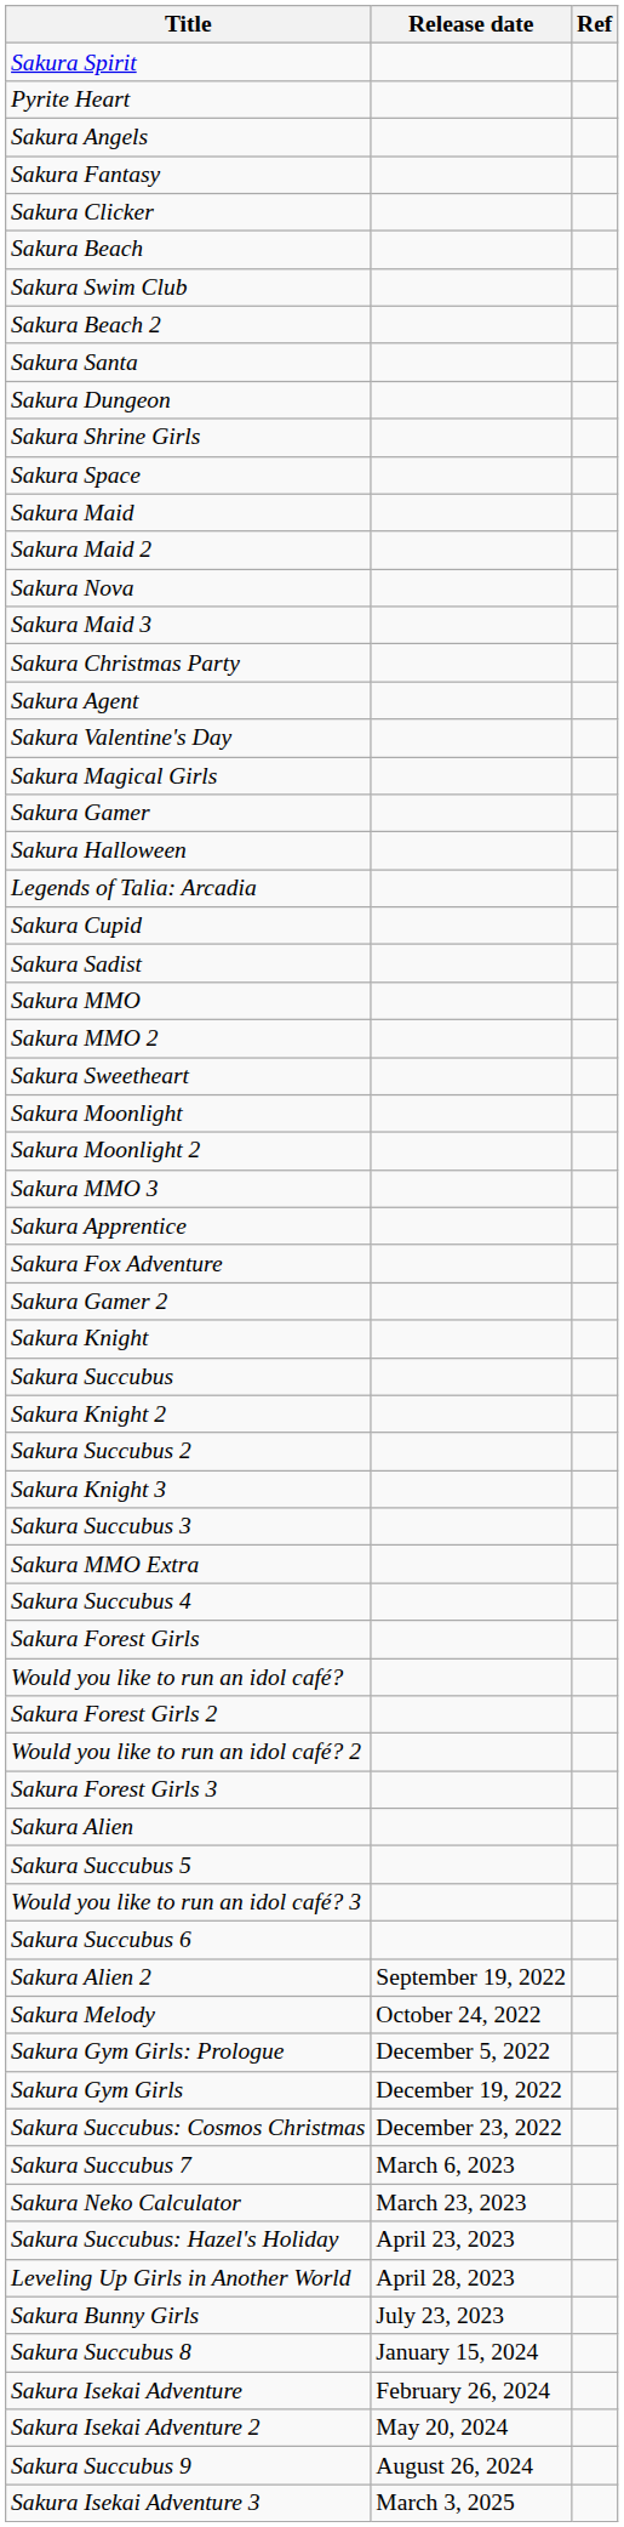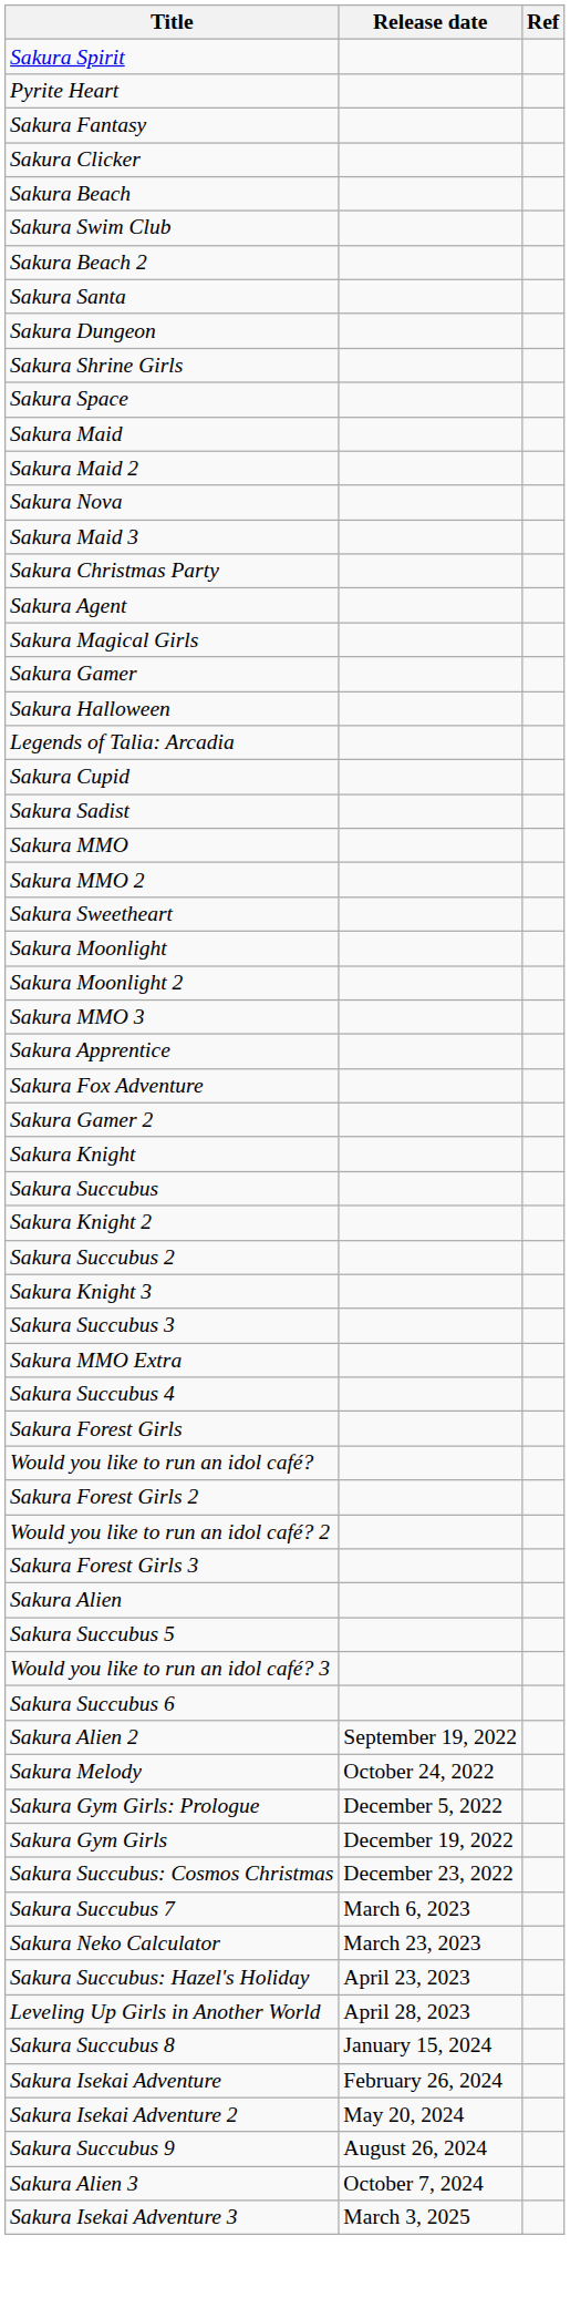 <table class="wikitable sortable">
 <tr>
 <th>Title</th>
 <th>Release date</th>
 <th>Ref</th>
 </tr>
 <tr>
 <td><em><a href='#'>Sakura Spirit</a></em></td>
 <td></td>
 <td></td>
 </tr>
 <tr>
 <td><em>Pyrite Heart</em></td>
-<td></td>
-<td></td>
-</tr>
-<tr>
-<td><em>Sakura Angels</em></td>
 <td></td>
 <td></td>
 </tr>
 <tr>
 <td><em>Sakura Fantasy</em></td>
 <td></td>
 <td></td>
 </tr>
 <tr>
 <td><em>Sakura Clicker</em></td>
 <td></td>
 <td></td>
 </tr>
 <tr>
 <td><em>Sakura Beach</em></td>
 <td></td>
 <td></td>
 </tr>
 <tr>
 <td><em>Sakura Swim Club</em></td>
 <td></td>
 <td></td>
 </tr>
 <tr>
 <td><em>Sakura Beach 2</em></td>
 <td></td>
 <td></td>
 </tr>
 <tr>
 <td><em>Sakura Santa</em></td>
 <td></td>
 <td></td>
 </tr>
 <tr>
 <td><em>Sakura Dungeon</em></td>
 <td></td>
 <td></td>
 </tr>
 <tr>
 <td><em>Sakura Shrine Girls</em></td>
 <td></td>
 <td></td>
 </tr>
 <tr>
 <td><em>Sakura Space</em></td>
 <td></td>
 <td></td>
 </tr>
 <tr>
 <td><em>Sakura Maid</em></td>
 <td></td>
 <td></td>
 </tr>
 <tr>
 <td><em>Sakura Maid 2</em></td>
 <td></td>
 <td></td>
 </tr>
 <tr>
 <td><em>Sakura Nova</em></td>
 <td></td>
 <td></td>
 </tr>
 <tr>
 <td><em>Sakura Maid 3</em></td>
 <td></td>
 <td></td>
 </tr>
 <tr>
 <td><em>Sakura Christmas Party</em></td>
 <td></td>
 <td></td>
 </tr>
 <tr>
 <td><em>Sakura Agent</em></td>
-<td></td>
-<td></td>
-</tr>
-<tr>
-<td><em>Sakura Valentine's Day</em></td>
 <td></td>
 <td></td>
 </tr>
 <tr>
 <td><em>Sakura Magical Girls</em></td>
 <td></td>
 <td></td>
 </tr>
 <tr>
 <td><em>Sakura Gamer</em></td>
 <td></td>
 <td></td>
 </tr>
 <tr>
 <td><em>Sakura Halloween</em></td>
 <td></td>
 <td></td>
 </tr>
 <tr>
 <td><em>Legends of Talia: Arcadia</em></td>
 <td></td>
 <td></td>
 </tr>
 <tr>
 <td><em>Sakura Cupid</em></td>
 <td></td>
 <td></td>
 </tr>
 <tr>
 <td><em>Sakura Sadist</em></td>
 <td></td>
 <td></td>
 </tr>
 <tr>
 <td><em>Sakura MMO</em></td>
 <td></td>
 <td></td>
 </tr>
 <tr>
 <td><em>Sakura MMO 2</em></td>
 <td></td>
 <td></td>
 </tr>
 <tr>
 <td><em>Sakura Sweetheart</em></td>
 <td></td>
 <td></td>
 </tr>
 <tr>
 <td><em>Sakura Moonlight</em></td>
 <td></td>
 <td></td>
 </tr>
 <tr>
 <td><em>Sakura Moonlight 2</em></td>
 <td></td>
 <td></td>
 </tr>
 <tr>
 <td><em>Sakura MMO 3</em></td>
 <td></td>
 <td></td>
 </tr>
 <tr>
 <td><em>Sakura Apprentice</em></td>
 <td></td>
 <td></td>
 </tr>
 <tr>
 <td><em>Sakura Fox Adventure</em></td>
 <td></td>
 <td></td>
 </tr>
 <tr>
 <td><em>Sakura Gamer 2</em></td>
 <td></td>
 <td></td>
 </tr>
 <tr>
 <td><em>Sakura Knight</em></td>
 <td></td>
 <td></td>
 </tr>
 <tr>
 <td><em>Sakura Succubus</em></td>
 <td></td>
 <td></td>
 </tr>
 <tr>
 <td><em>Sakura Knight 2</em></td>
 <td></td>
 <td></td>
 </tr>
 <tr>
 <td><em>Sakura Succubus 2</em></td>
 <td></td>
 <td></td>
 </tr>
 <tr>
 <td><em>Sakura Knight 3</em></td>
 <td></td>
 <td></td>
 </tr>
 <tr>
 <td><em>Sakura Succubus 3</em></td>
 <td></td>
 <td></td>
 </tr>
 <tr>
 <td><em>Sakura MMO Extra</em></td>
 <td></td>
 <td></td>
 </tr>
 <tr>
 <td><em>Sakura Succubus 4</em></td>
 <td></td>
 <td></td>
 </tr>
 <tr>
 <td><em>Sakura Forest Girls</em></td>
 <td></td>
 <td></td>
 </tr>
 <tr>
 <td><em>Would you like to run an idol café?</em></td>
 <td></td>
 <td></td>
 </tr>
 <tr>
 <td><em>Sakura Forest Girls 2</em></td>
 <td></td>
 <td></td>
 </tr>
 <tr>
 <td><em>Would you like to run an idol café? 2</em></td>
 <td></td>
 <td></td>
 </tr>
 <tr>
 <td><em>Sakura Forest Girls 3</em></td>
 <td></td>
 <td></td>
 </tr>
 <tr>
 <td><em>Sakura Alien</em></td>
 <td></td>
 <td></td>
 </tr>
 <tr>
 <td><em>Sakura Succubus 5</em></td>
 <td></td>
 <td></td>
 </tr>
 <tr>
 <td><em>Would you like to run an idol café? 3</em></td>
 <td></td>
 <td></td>
 </tr>
 <tr>
 <td><em>Sakura Succubus 6</em></td>
 <td></td>
 <td></td>
 </tr>
 <tr>
 <td><em>Sakura Alien 2</em></td>
 <td>September 19, 2022</td>
 <td></td>
 </tr>
 <tr>
 <td><em>Sakura Melody</em></td>
 <td>October 24, 2022</td>
 <td></td>
 </tr>
 <tr>
 <td><em>Sakura Gym Girls: Prologue</em></td>
 <td>December 5, 2022</td>
 <td></td>
 </tr>
 <tr>
 <td><em>Sakura Gym Girls</em></td>
 <td>December 19, 2022</td>
 <td></td>
 </tr>
 <tr>
 <td><em>Sakura Succubus: Cosmos Christmas</em></td>
 <td>December 23, 2022</td>
 <td></td>
 </tr>
 <tr>
 <td><em>Sakura Succubus 7</em></td>
 <td>March 6, 2023</td>
 <td></td>
 </tr>
 <tr>
 <td><em>Sakura Neko Calculator</em></td>
 <td>March 23, 2023</td>
 <td></td>
 </tr>
 <tr>
 <td><em>Sakura Succubus: Hazel's Holiday</em></td>
 <td>April 23, 2023</td>
 <td></td>
 </tr>
 <tr>
 <td><em>Leveling Up Girls in Another World</em></td>
 <td>April 28, 2023</td>
 <td></td>
 </tr>
 <tr>
-<td><em>Sakura Bunny Girls</em></td>
-<td>July 23, 2023</td>
-<td></td>
-</tr>
-<tr>
 <td><em>Sakura Succubus 8</em></td>
 <td>January 15, 2024</td>
 <td></td>
 </tr>
 <tr>
 <td><em>Sakura Isekai Adventure</em></td>
 <td>February 26, 2024</td>
 <td></td>
 </tr>
 <tr>
 <td><em>Sakura Isekai Adventure 2</em></td>
 <td>May 20, 2024</td>
 <td></td>
 </tr>
 <tr>
 <td><em>Sakura Succubus 9</em></td>
 <td>August 26, 2024</td>
 <td></td>
 </tr>
 <tr>
+<td><em>Sakura Alien 3</em></td>
+<td>October 7, 2024</td>
+<td></td>
+</tr>
+<tr>
 <td><em>Sakura Isekai Adventure 3</em></td>
 <td>March 3, 2025</td>
 <td></td>
 </tr>
 </table>
